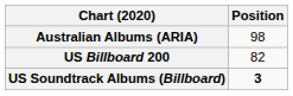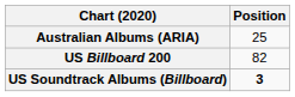 <table class="wikitable sortable plainrowheaders" style="text-align:center">
 <tr>
 <th scope="col">Chart (2020)</th>
 <th scope="col">Position</th>
 </tr>
 <tr>
 <th scope="row">Australian Albums (ARIA)</th>
-<td>98</td>
+<td>25</td>
 </tr>
 <tr>
 <th scope="row">US <em>Billboard</em> 200</th>
 <td>82</td>
 </tr>
 <tr>
 <th scope="row">US Soundtrack Albums (<em>Billboard</em>)</th>
 <td><strong>3</strong></td>
 </tr>
 </table>
